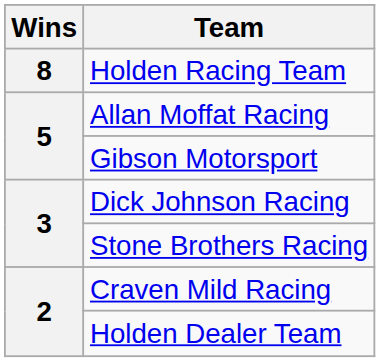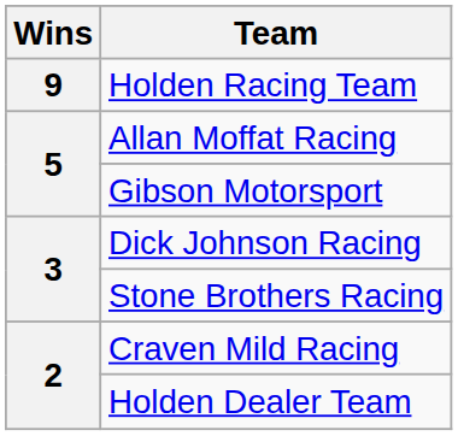 <table class="wikitable" style="font-size: 95%;">
 <tr>
 <th>Wins</th>
 <th>Team</th>
 </tr>
 <tr>
-<th>8</th>
+<th>9</th>
 <td><a href='#'>Holden Racing Team</a></td>
 </tr>
 <tr>
 <th rowspan="2">5</th>
 <td><a href='#'>Allan Moffat Racing</a></td>
 </tr>
 <tr>
 <td><a href='#'>Gibson Motorsport</a></td>
 </tr>
 <tr>
 <th rowspan="2">3</th>
 <td><a href='#'>Dick Johnson Racing</a></td>
 </tr>
 <tr>
 <td><a href='#'>Stone Brothers Racing</a></td>
 </tr>
 <tr>
 <th rowspan="2">2</th>
 <td><a href='#'>Craven Mild Racing</a></td>
 </tr>
 <tr>
 <td><a href='#'>Holden Dealer Team</a></td>
 </tr>
 </table>
